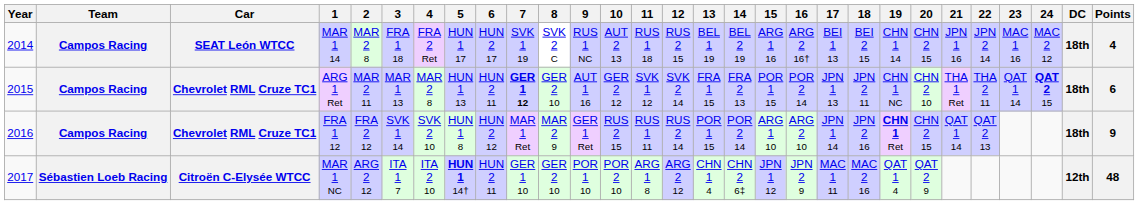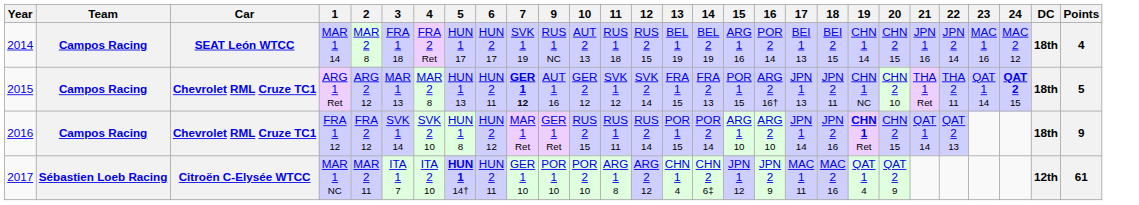 <table class="wikitable" style="text-align:center; font-size:85%">
 <tr>
 <th>Year</th>
 <th>Team</th>
 <th>Car</th>
 <th>1</th>
 <th>2</th>
 <th>3</th>
 <th>4</th>
 <th>5</th>
 <th>6</th>
 <th>7</th>
-<th>8</th>
 <th>9</th>
 <th>10</th>
 <th>11</th>
 <th>12</th>
 <th>13</th>
 <th>14</th>
 <th>15</th>
 <th>16</th>
 <th>17</th>
 <th>18</th>
 <th>19</th>
 <th>20</th>
 <th>21</th>
 <th>22</th>
 <th>23</th>
 <th>24</th>
 <th>DC</th>
 <th>Points</th>
 </tr>
 <tr>
 <td><a href='#'>2014</a></td>
 <th><a href='#'>Campos Racing</a></th>
 <th><a href='#'>SEAT León WTCC</a></th>
 <td style="background:#CFCFFF;"><a href='#'>MAR<br>1</a><br><small>14</small></td>
 <td style="background:#DFFFDF;"><a href='#'>MAR<br>2</a><br><small>8</small></td>
 <td style="background:#CFCFFF;"><a href='#'>FRA<br>1</a><br><small>18</small></td>
 <td style="background:#EFCFFF;"><a href='#'>FRA<br>2</a><br><small>Ret</small></td>
 <td style="background:#CFCFFF;"><a href='#'>HUN<br>1</a><br><small>17</small></td>
 <td style="background:#CFCFFF;"><a href='#'>HUN<br>2</a><br><small>17</small></td>
 <td style="background:#CFCFFF;"><a href='#'>SVK<br>1</a><br><small>19</small></td>
-<td style="background:#FFFFFF;"><a href='#'>SVK<br>2</a><br><small>C</small></td>
 <td style="background:#CFCFFF;"><a href='#'>RUS<br>1</a><br><small>NC</small></td>
 <td style="background:#CFCFFF;"><a href='#'>AUT<br>2</a><br><small>13</small></td>
 <td style="background:#CFCFFF;"><a href='#'>RUS<br>1</a><br><small>18</small></td>
 <td style="background:#CFCFFF;"><a href='#'>RUS<br>2</a><br><small>15</small></td>
 <td style="background:#CFCFFF;"><a href='#'>BEL<br>1</a><br><small>19</small></td>
 <td style="background:#CFCFFF;"><a href='#'>BEL<br>2</a><br><small>19</small></td>
 <td style="background:#CFCFFF;"><a href='#'>ARG<br>1</a><br><small>16</small></td>
-<td style="background:#CFCFFF;"><a href='#'>ARG<br>2</a><br><small>16†</small></td>
+<td style="background:#CFCFFF;"><a href='#'>POR<br>2</a><br><small>14</small></td>
 <td style="background:#CFCFFF;"><a href='#'>BEI<br>1</a><br><small>13</small></td>
 <td style="background:#CFCFFF;"><a href='#'>BEI<br>2</a><br><small>15</small></td>
 <td style="background:#CFCFFF;"><a href='#'>CHN<br>1</a><br><small>14</small></td>
 <td style="background:#CFCFFF;"><a href='#'>CHN<br>2</a><br><small>15</small></td>
 <td style="background:#CFCFFF;"><a href='#'>JPN<br>1</a><br><small>16</small></td>
 <td style="background:#CFCFFF;"><a href='#'>JPN<br>2</a><br><small>14</small></td>
 <td style="background:#CFCFFF;"><a href='#'>MAC<br>1</a><br><small>16</small></td>
 <td style="background:#CFCFFF;"><a href='#'>MAC<br>2</a><br><small>12</small></td>
 <th>18th</th>
 <th>4</th>
 </tr>
 <tr>
 <td><a href='#'>2015</a></td>
 <th><a href='#'>Campos Racing</a></th>
 <th><a href='#'>Chevrolet</a> <a href='#'>RML</a> <a href='#'>Cruze TC1</a></th>
 <td style="background:#EFCFFF;"><a href='#'>ARG<br>1</a><br><small>Ret</small></td>
-<td style="background:#CFCFFF;"><a href='#'>MAR<br>2</a><br><small>11</small></td>
+<td style="background:#CFCFFF;"><a href='#'>ARG<br>2</a><br><small>12</small></td>
 <td style="background:#CFCFFF;"><a href='#'>MAR<br>1</a><br><small>13</small></td>
 <td style="background:#DFFFDF;"><a href='#'>MAR<br>2</a><br><small>8</small></td>
 <td style="background:#CFCFFF;"><a href='#'>HUN<br>1</a><br><small>13</small></td>
 <td style="background:#CFCFFF;"><a href='#'>HUN<br>2</a><br><small>11</small></td>
 <td style="background:#CFCFFF;"><strong><a href='#'>GER<br>1</a><br><small>12</small></strong></td>
-<td style="background:#DFFFDF;"><a href='#'>GER<br>2</a><br><small>10</small></td>
 <td style="background:#CFCFFF;"><a href='#'>AUT<br>1</a><br><small>16</small></td>
 <td style="background:#CFCFFF;"><a href='#'>GER<br>2</a><br><small>12</small></td>
 <td style="background:#CFCFFF;"><a href='#'>SVK<br>1</a><br><small>12</small></td>
 <td style="background:#CFCFFF;"><a href='#'>SVK<br>2</a><br><small>14</small></td>
 <td style="background:#CFCFFF;"><a href='#'>FRA<br>1</a><br><small>15</small></td>
 <td style="background:#CFCFFF;"><a href='#'>FRA<br>2</a><br><small>13</small></td>
 <td style="background:#CFCFFF;"><a href='#'>POR<br>1</a><br><small>15</small></td>
-<td style="background:#CFCFFF;"><a href='#'>POR<br>2</a><br><small>14</small></td>
+<td style="background:#CFCFFF;"><a href='#'>ARG<br>2</a><br><small>16†</small></td>
 <td style="background:#CFCFFF;"><a href='#'>JPN<br>1</a><br><small>13</small></td>
 <td style="background:#CFCFFF;"><a href='#'>JPN<br>2</a><br><small>11</small></td>
 <td style="background:#CFCFFF;"><a href='#'>CHN<br>1</a><br><small>NC</small></td>
 <td style="background:#DFFFDF;"><a href='#'>CHN<br>2</a><br><small>10</small></td>
 <td style="background:#EFCFFF;"><a href='#'>THA<br>1</a><br><small>Ret</small></td>
 <td style="background:#CFCFFF;"><a href='#'>THA<br>2</a><br><small>11</small></td>
 <td style="background:#CFCFFF;"><a href='#'>QAT<br>1</a><br><small>14</small></td>
 <td style="background:#CFCFFF;"><strong><a href='#'>QAT<br>2</a></strong><br><small>15</small></td>
 <th>18th</th>
-<th>6</th>
+<th>5</th>
 </tr>
 <tr>
 <td><a href='#'>2016</a></td>
 <th><a href='#'>Campos Racing</a></th>
 <th><a href='#'>Chevrolet</a> <a href='#'>RML</a> <a href='#'>Cruze TC1</a></th>
 <td style="background:#CFCFFF;"><a href='#'>FRA<br>1</a><br><small>12</small></td>
 <td style="background:#CFCFFF;"><a href='#'>FRA<br>2</a><br><small>12</small></td>
 <td style="background:#CFCFFF;"><a href='#'>SVK<br>1</a><br><small>14</small></td>
 <td style="background:#DFFFDF;"><a href='#'>SVK<br>2</a><br><small>10</small></td>
 <td style="background:#DFFFDF;"><a href='#'>HUN<br>1</a><br><small>8</small></td>
 <td style="background:#CFCFFF;"><a href='#'>HUN<br>2</a><br><small>12</small></td>
 <td style="background:#EFCFFF;"><a href='#'>MAR<br>1</a><br><small>Ret</small></td>
-<td style="background:#DFFFDF;"><a href='#'>MAR<br>2</a><br><small>9</small></td>
 <td style="background:#EFCFFF;"><a href='#'>GER<br>1</a><br><small>Ret</small></td>
 <td style="background:#CFCFFF;"><a href='#'>RUS<br>2</a><br><small>15</small></td>
 <td style="background:#CFCFFF;"><a href='#'>RUS<br>1</a><br><small>11</small></td>
 <td style="background:#CFCFFF;"><a href='#'>RUS<br>2</a><br><small>14</small></td>
 <td style="background:#CFCFFF;"><a href='#'>POR<br>1</a><br><small>15</small></td>
 <td style="background:#CFCFFF;"><a href='#'>POR<br>2</a><br><small>14</small></td>
 <td style="background:#DFFFDF;"><a href='#'>ARG<br>1</a><br><small>10</small></td>
 <td style="background:#DFFFDF;"><a href='#'>ARG<br>2</a><br><small>10</small></td>
 <td style="background:#CFCFFF;"><a href='#'>JPN<br>1</a><br><small>14</small></td>
 <td style="background:#CFCFFF;"><a href='#'>JPN<br>2</a><br><small>16</small></td>
 <td style="background:#EFCFFF;"><strong><a href='#'>CHN<br>1</a></strong><br><small>Ret</small></td>
 <td style="background:#CFCFFF;"><a href='#'>CHN<br>2</a><br><small>15</small></td>
 <td style="background:#CFCFFF;"><a href='#'>QAT<br>1</a><br><small>14</small></td>
 <td style="background:#CFCFFF;"><a href='#'>QAT<br>2</a><br><small>13</small></td>
 <td></td>
 <td></td>
 <th>18th</th>
 <th>9</th>
 </tr>
 <tr>
 <td><a href='#'>2017</a></td>
 <th><a href='#'>Sébastien Loeb Racing</a></th>
 <th><a href='#'>Citroën C-Elysée WTCC</a></th>
 <td style="background:#CFCFFF;"><a href='#'>MAR<br>1</a><br><small>NC</small></td>
-<td style="background:#CFCFFF;"><a href='#'>ARG<br>2</a><br><small>12</small></td>
+<td style="background:#CFCFFF;"><a href='#'>MAR<br>2</a><br><small>11</small></td>
 <td style="background:#DFFFDF;"><a href='#'>ITA<br>1</a><br><small>7</small></td>
 <td style="background:#DFFFDF;"><a href='#'>ITA<br>2</a><br><small>10</small></td>
 <td style="background:#CFCFFF;"><strong><a href='#'>HUN<br>1</a></strong><br><small>14†</small></td>
 <td style="background:#CFCFFF;"><a href='#'>HUN<br>2</a><br><small>11</small></td>
 <td style="background:#DFFFDF;"><a href='#'>GER<br>1</a><br><small>10</small></td>
-<td style="background:#DFFFDF;"><a href='#'>GER<br>2</a><br><small>10</small></td>
 <td style="background:#DFFFDF;"><a href='#'>POR<br>1</a><br><small>10</small></td>
 <td style="background:#DFFFDF;"><a href='#'>POR<br>2</a><br><small>10</small></td>
 <td style="background:#DFFFDF;"><a href='#'>ARG<br>1</a><br><small>8</small></td>
 <td style="background:#CFCFFF;"><a href='#'>ARG<br>2</a><br><small>12</small></td>
 <td style="background:#DFFFDF;"><a href='#'>CHN<br>1</a><br><small>4</small></td>
 <td style="background:#DFFFDF;"><a href='#'>CHN<br>2</a><br><small>6‡</small></td>
 <td style="background:#CFCFFF;"><a href='#'>JPN<br>1</a><br><small>12</small></td>
 <td style="background:#DFFFDF;"><a href='#'>JPN<br>2</a><br><small>9</small></td>
 <td style="background:#CFCFFF;"><a href='#'>MAC<br>1</a><br><small>11</small></td>
 <td style="background:#CFCFFF;"><a href='#'>MAC<br>2</a><br><small>16</small></td>
 <td style="background:#DFFFDF;"><a href='#'>QAT<br>1</a><br><small>4</small></td>
 <td style="background:#DFFFDF;"><a href='#'>QAT<br>2</a><br><small>9</small></td>
 <td></td>
 <td></td>
 <td></td>
 <td></td>
 <th>12th</th>
-<th>48</th>
+<th>61</th>
 </tr>
 </table>
